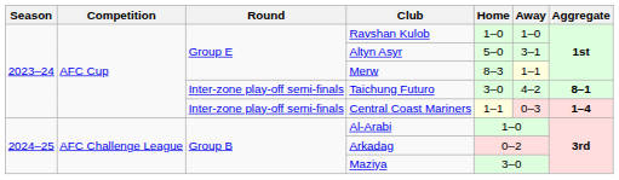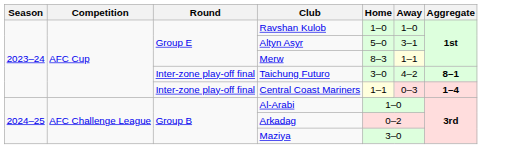 <table class="wikitable mw-collapsible mw-collapsed" align=center cellspacing="0" cellpadding="3" style="border:1px solid #AAAAAA;font-size:90%">
 <tr>
 <th>Season</th>
 <th>Competition</th>
 <th>Round</th>
 <th>Club</th>
 <th>Home</th>
 <th>Away</th>
 <th>Aggregate</th>
 </tr>
 <tr>
 <td rowspan="5"><a href='#'>2023–24</a></td>
 <td rowspan="5"><a href='#'>AFC Cup</a></td>
 <td rowspan="3"><a href='#'>Group E</a></td>
 <td> <a href='#'>Ravshan Kulob</a></td>
 <td style="background:#ddffdd;text-align:center;">1–0</td>
 <td style="background:#ddffdd;text-align:center;">1–0</td>
 <td rowspan=3 style="background:#ddffdd;text-align:center;"><strong>1st</strong></td>
 </tr>
 <tr>
 <td> <a href='#'>Altyn Asyr</a></td>
 <td style="background:#ddffdd;text-align:center;">5–0</td>
 <td style="background:#ddffdd;text-align:center;">3–1</td>
 </tr>
 <tr>
 <td> <a href='#'>Merw</a></td>
 <td style="background:#ddffdd;text-align:center;">8–3</td>
 <td style="background:#ffffdd;text-align:center;">1–1</td>
 </tr>
 <tr>
-<td rowspan="1"><a href='#'>Inter-zone play-off semi-finals</a></td>
+<td rowspan="1"><a href='#'>Inter-zone play-off final</a></td>
 <td> <a href='#'>Taichung Futuro</a></td>
 <td style="background:#ddffdd;text-align:center;">3–0</td>
 <td style="background:#ddffdd;text-align:center;">4–2</td>
 <td style="background:#ddffdd;text-align:center;"><strong>8–1</strong></td>
 </tr>
 <tr>
-<td rowspan="1"><a href='#'>Inter-zone play-off semi-finals</a></td>
+<td rowspan="1"><a href='#'>Inter-zone play-off final</a></td>
 <td> <a href='#'>Central Coast Mariners</a></td>
 <td style="background:#ffffdd;text-align:center;">1–1</td>
 <td style="background:#ffdddd;text-align:center;">0–3</td>
 <td style="background:#ffdddd;text-align:center;"><strong>1–4</strong></td>
 </tr>
 <tr>
 <td rowspan="3"><a href='#'>2024–25</a></td>
 <td rowspan="3"><a href='#'>AFC Challenge League</a></td>
 <td rowspan="3"><a href='#'>Group B</a></td>
 <td> <a href='#'>Al-Arabi</a></td>
 <td colspan=2 bgcolor="#ddffdd" style="text-align:center;">1–0</td>
 <td rowspan=3 style="background:#ffdddd;text-align:center;"><strong>3rd</strong></td>
 </tr>
 <tr>
 <td> <a href='#'>Arkadag</a></td>
 <td colspan=2 bgcolor="#ffdddd" style="text-align:center;">0–2</td>
 </tr>
 <tr>
 <td> <a href='#'>Maziya</a></td>
 <td colspan=2 bgcolor="#ddffdd" style="text-align:center;">3–0</td>
 </tr>
 </table>
